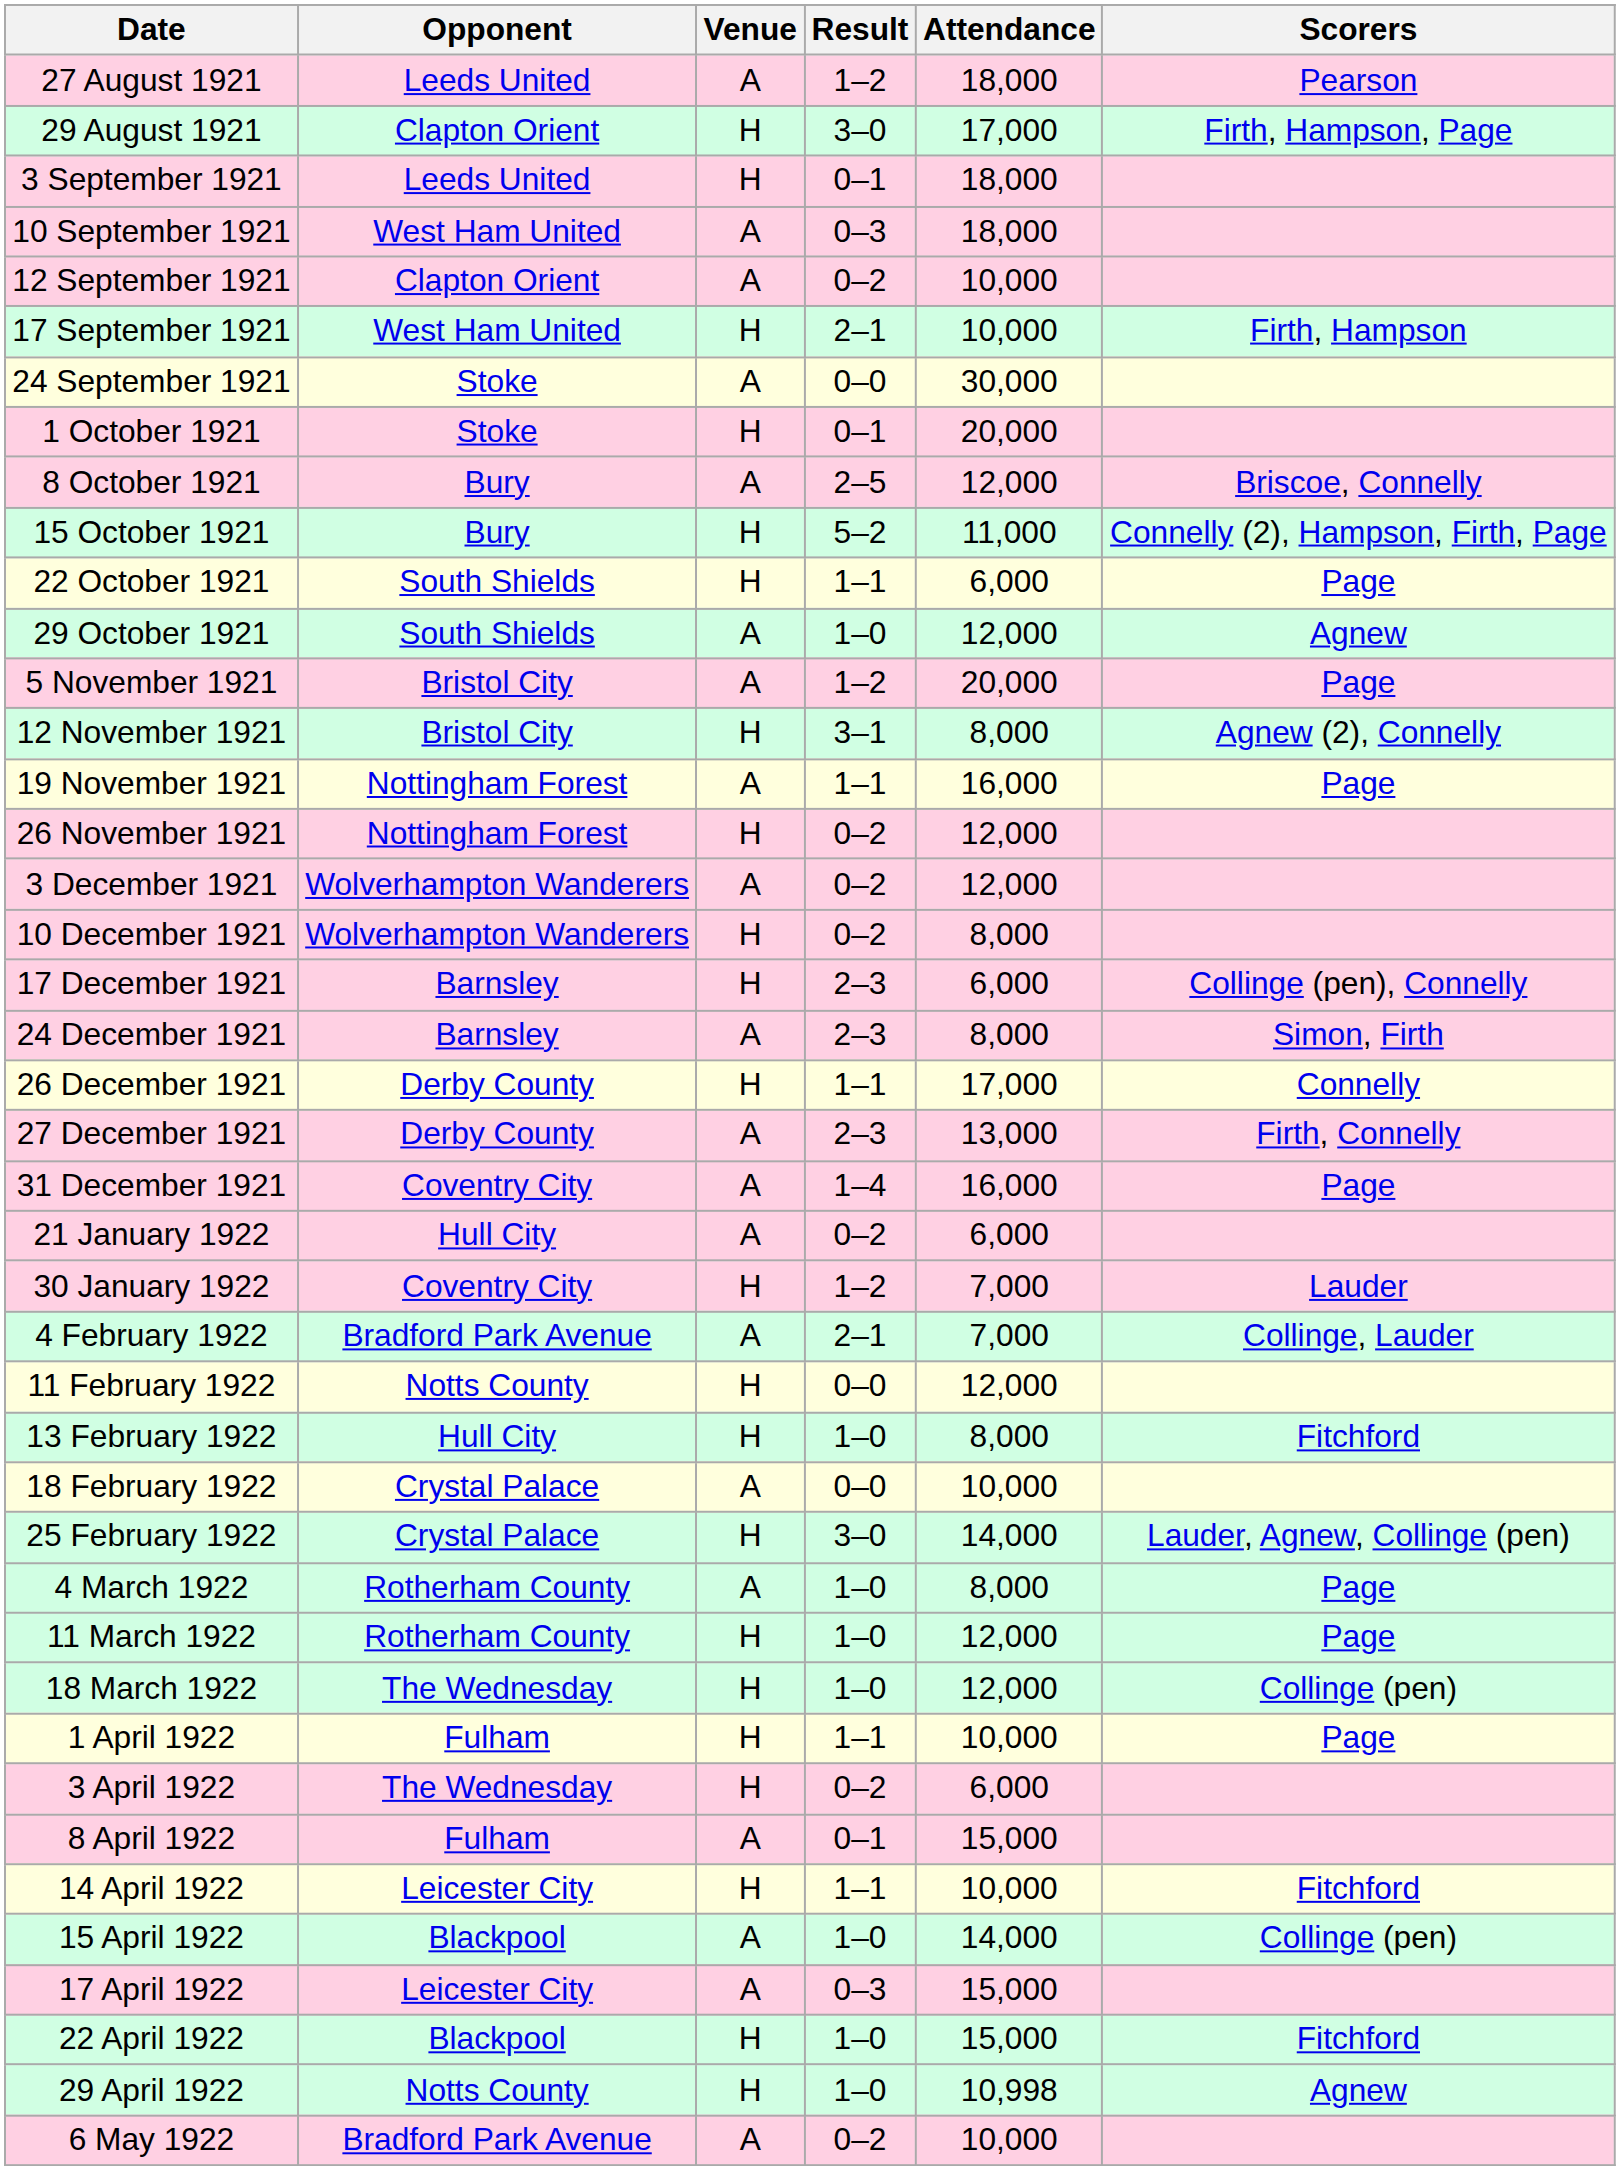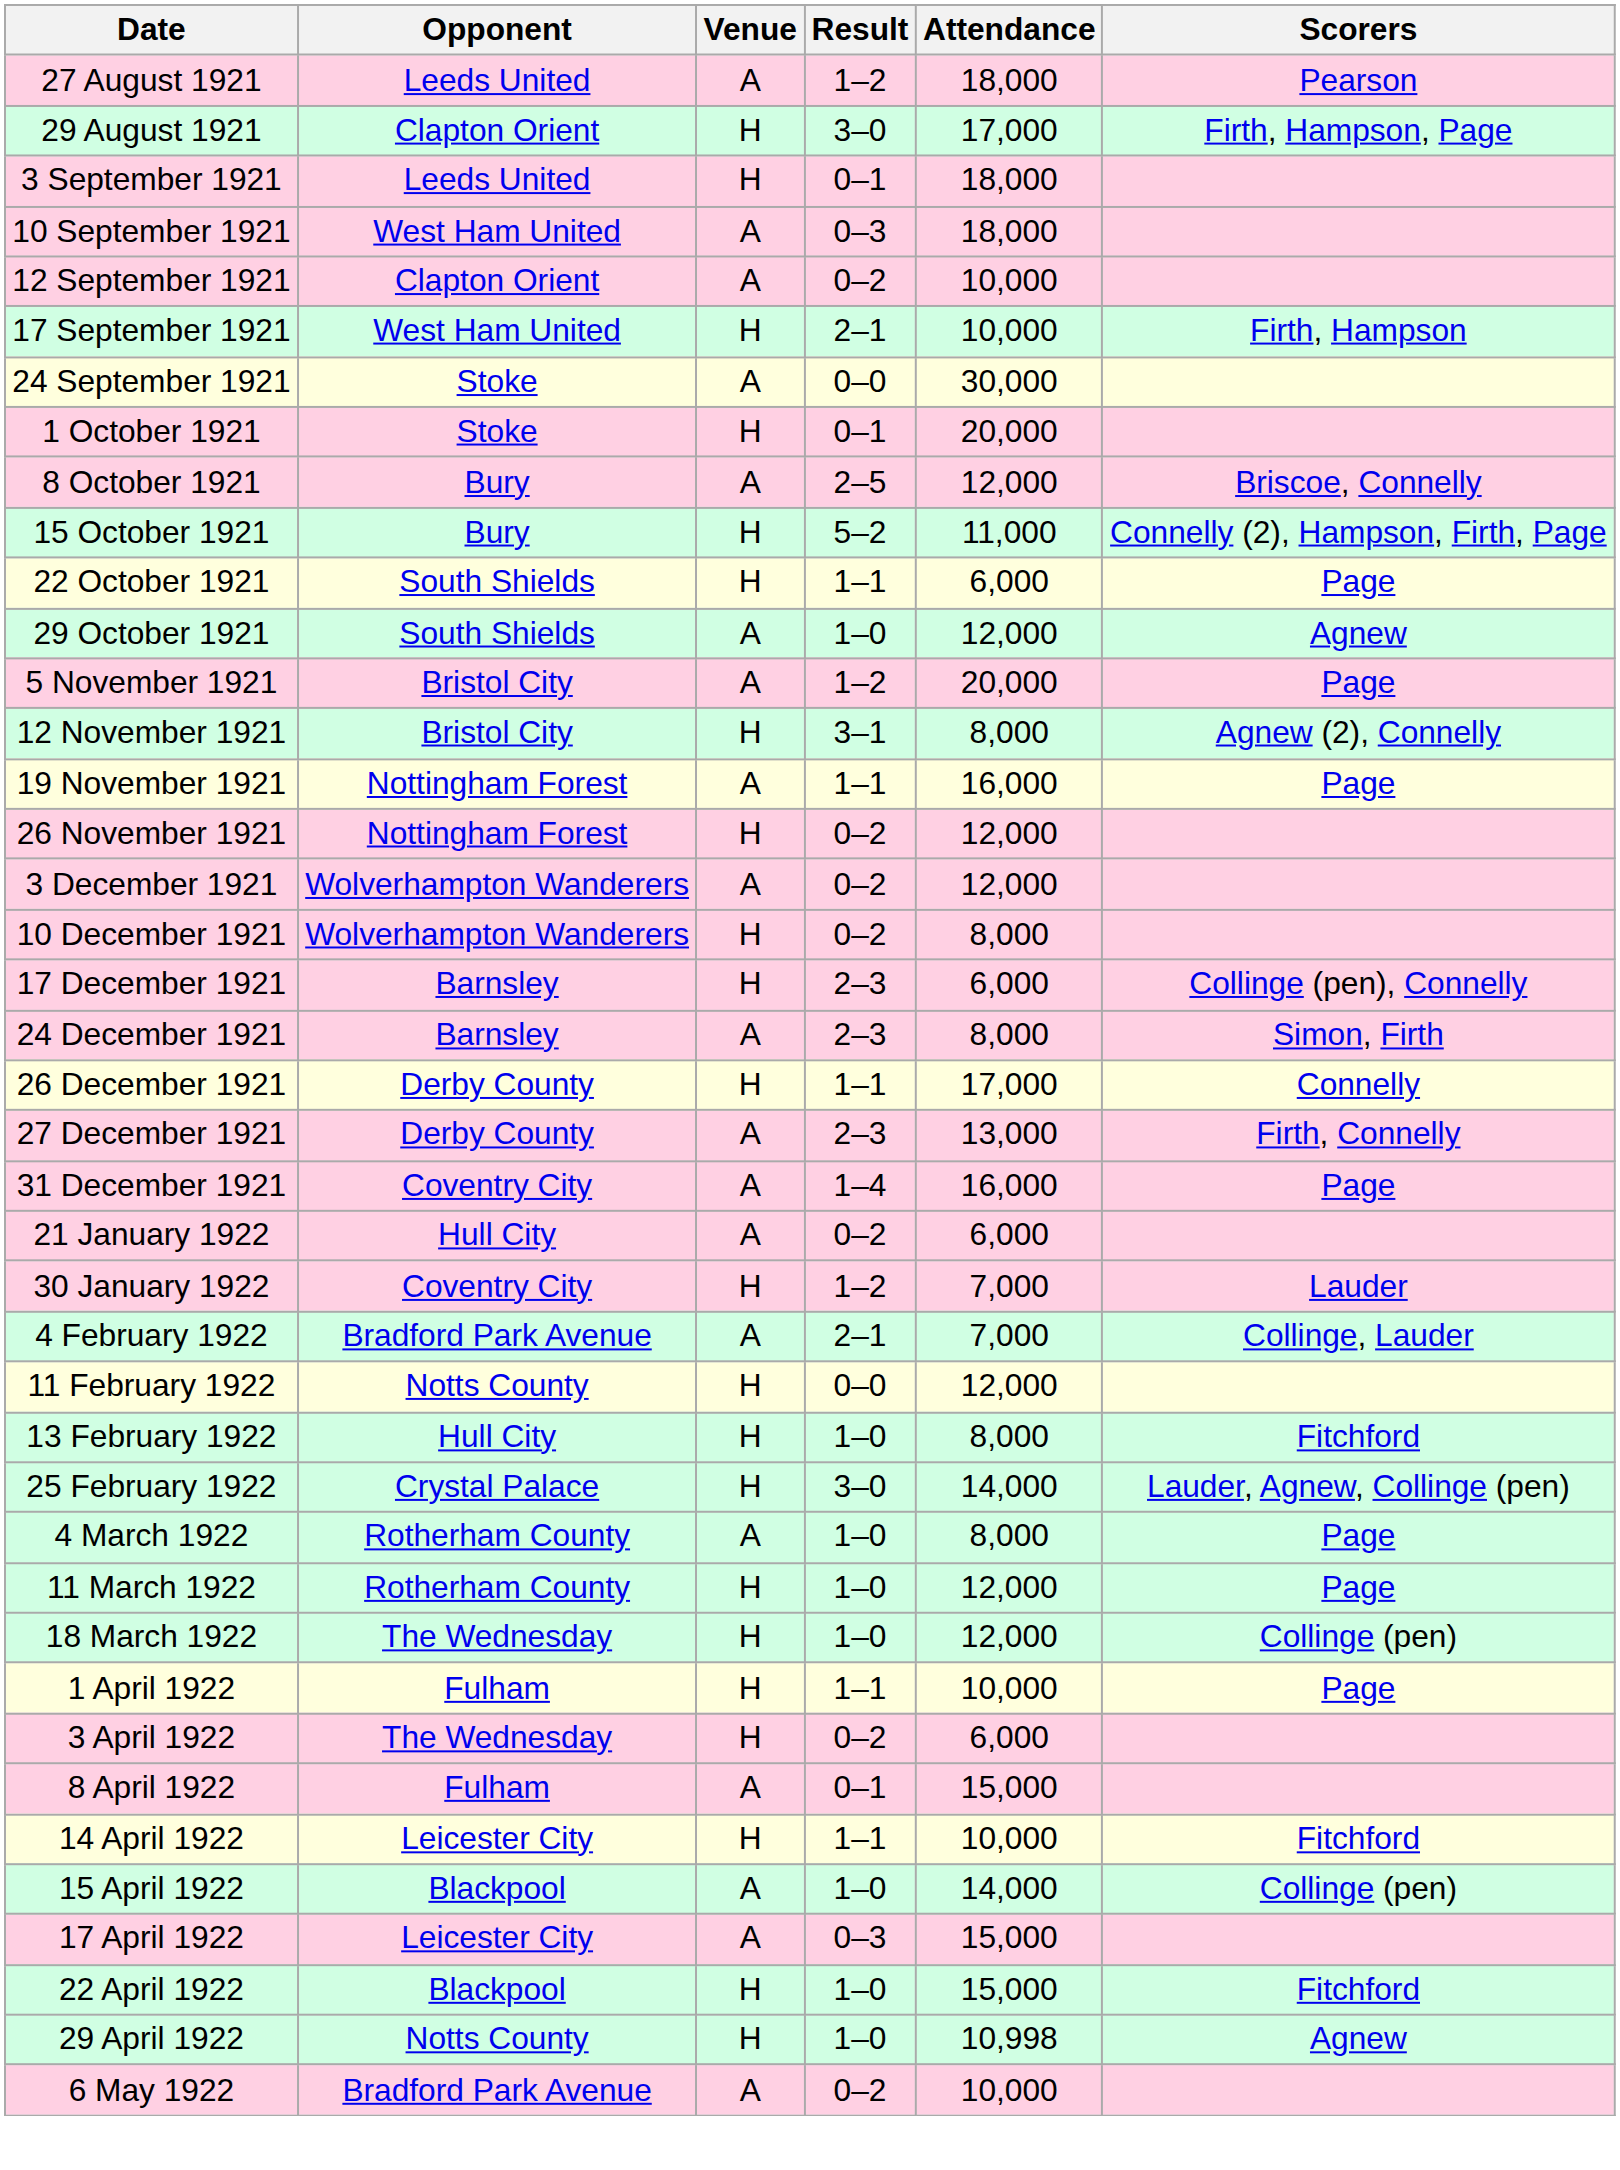 <table class="wikitable sortable" style="font-size:100%; text-align:center">
 <tr>
 <th>Date</th>
 <th>Opponent</th>
 <th>Venue</th>
 <th>Result</th>
 <th>Attendance</th>
 <th>Scorers</th>
 </tr>
 <tr style="background-color: #ffd0e3;">
 <td>27 August 1921</td>
 <td><a href='#'>Leeds United</a></td>
 <td>A</td>
 <td>1–2</td>
 <td>18,000</td>
 <td><a href='#'>Pearson</a></td>
 </tr>
 <tr style="background-color: #d0ffe3;">
 <td>29 August 1921</td>
 <td><a href='#'>Clapton Orient</a></td>
 <td>H</td>
 <td>3–0</td>
 <td>17,000</td>
 <td><a href='#'>Firth</a>, <a href='#'>Hampson</a>, <a href='#'>Page</a></td>
 </tr>
 <tr style="background-color: #ffd0e3;">
 <td>3 September 1921</td>
 <td><a href='#'>Leeds United</a></td>
 <td>H</td>
 <td>0–1</td>
 <td>18,000</td>
 <td></td>
 </tr>
 <tr style="background-color: #ffd0e3;">
 <td>10 September 1921</td>
 <td><a href='#'>West Ham United</a></td>
 <td>A</td>
 <td>0–3</td>
 <td>18,000</td>
 <td></td>
 </tr>
 <tr style="background-color: #ffd0e3;">
 <td>12 September 1921</td>
 <td><a href='#'>Clapton Orient</a></td>
 <td>A</td>
 <td>0–2</td>
 <td>10,000</td>
 <td></td>
 </tr>
 <tr style="background-color: #d0ffe3;">
 <td>17 September 1921</td>
 <td><a href='#'>West Ham United</a></td>
 <td>H</td>
 <td>2–1</td>
 <td>10,000</td>
 <td><a href='#'>Firth</a>, <a href='#'>Hampson</a></td>
 </tr>
 <tr style="background-color: #ffffdd;">
 <td>24 September 1921</td>
 <td><a href='#'>Stoke</a></td>
 <td>A</td>
 <td>0–0</td>
 <td>30,000</td>
 <td></td>
 </tr>
 <tr style="background-color: #ffd0e3;">
 <td>1 October 1921</td>
 <td><a href='#'>Stoke</a></td>
 <td>H</td>
 <td>0–1</td>
 <td>20,000</td>
 <td></td>
 </tr>
 <tr style="background-color: #ffd0e3;">
 <td>8 October 1921</td>
 <td><a href='#'>Bury</a></td>
 <td>A</td>
 <td>2–5</td>
 <td>12,000</td>
 <td><a href='#'>Briscoe</a>, <a href='#'>Connelly</a></td>
 </tr>
 <tr style="background-color: #d0ffe3;">
 <td>15 October 1921</td>
 <td><a href='#'>Bury</a></td>
 <td>H</td>
 <td>5–2</td>
 <td>11,000</td>
 <td><a href='#'>Connelly</a> (2), <a href='#'>Hampson</a>, <a href='#'>Firth</a>, <a href='#'>Page</a></td>
 </tr>
 <tr style="background-color: #ffffdd;">
 <td>22 October 1921</td>
 <td><a href='#'>South Shields</a></td>
 <td>H</td>
 <td>1–1</td>
 <td>6,000</td>
 <td><a href='#'>Page</a></td>
 </tr>
 <tr style="background-color: #d0ffe3;">
 <td>29 October 1921</td>
 <td><a href='#'>South Shields</a></td>
 <td>A</td>
 <td>1–0</td>
 <td>12,000</td>
 <td><a href='#'>Agnew</a></td>
 </tr>
 <tr style="background-color: #ffd0e3;">
 <td>5 November 1921</td>
 <td><a href='#'>Bristol City</a></td>
 <td>A</td>
 <td>1–2</td>
 <td>20,000</td>
 <td><a href='#'>Page</a></td>
 </tr>
 <tr style="background-color: #d0ffe3;">
 <td>12 November 1921</td>
 <td><a href='#'>Bristol City</a></td>
 <td>H</td>
 <td>3–1</td>
 <td>8,000</td>
 <td><a href='#'>Agnew</a> (2), <a href='#'>Connelly</a></td>
 </tr>
 <tr style="background-color: #ffffdd;">
 <td>19 November 1921</td>
 <td><a href='#'>Nottingham Forest</a></td>
 <td>A</td>
 <td>1–1</td>
 <td>16,000</td>
 <td><a href='#'>Page</a></td>
 </tr>
 <tr style="background-color: #ffd0e3;">
 <td>26 November 1921</td>
 <td><a href='#'>Nottingham Forest</a></td>
 <td>H</td>
 <td>0–2</td>
 <td>12,000</td>
 <td></td>
 </tr>
 <tr style="background-color: #ffd0e3;">
 <td>3 December 1921</td>
 <td><a href='#'>Wolverhampton Wanderers</a></td>
 <td>A</td>
 <td>0–2</td>
 <td>12,000</td>
 <td></td>
 </tr>
 <tr style="background-color: #ffd0e3;">
 <td>10 December 1921</td>
 <td><a href='#'>Wolverhampton Wanderers</a></td>
 <td>H</td>
 <td>0–2</td>
 <td>8,000</td>
 <td></td>
 </tr>
 <tr style="background-color: #ffd0e3;">
 <td>17 December 1921</td>
 <td><a href='#'>Barnsley</a></td>
 <td>H</td>
 <td>2–3</td>
 <td>6,000</td>
 <td><a href='#'>Collinge</a> (pen), <a href='#'>Connelly</a></td>
 </tr>
 <tr style="background-color: #ffd0e3;">
 <td>24 December 1921</td>
 <td><a href='#'>Barnsley</a></td>
 <td>A</td>
 <td>2–3</td>
 <td>8,000</td>
 <td><a href='#'>Simon</a>, <a href='#'>Firth</a></td>
 </tr>
 <tr style="background-color: #ffffdd;">
 <td>26 December 1921</td>
 <td><a href='#'>Derby County</a></td>
 <td>H</td>
 <td>1–1</td>
 <td>17,000</td>
 <td><a href='#'>Connelly</a></td>
 </tr>
 <tr style="background-color: #ffd0e3;">
 <td>27 December 1921</td>
 <td><a href='#'>Derby County</a></td>
 <td>A</td>
 <td>2–3</td>
 <td>13,000</td>
 <td><a href='#'>Firth</a>, <a href='#'>Connelly</a></td>
 </tr>
 <tr style="background-color: #ffd0e3;">
 <td>31 December 1921</td>
 <td><a href='#'>Coventry City</a></td>
 <td>A</td>
 <td>1–4</td>
 <td>16,000</td>
 <td><a href='#'>Page</a></td>
 </tr>
 <tr style="background-color: #ffd0e3;">
 <td>21 January 1922</td>
 <td><a href='#'>Hull City</a></td>
 <td>A</td>
 <td>0–2</td>
 <td>6,000</td>
 <td></td>
 </tr>
 <tr style="background-color: #ffd0e3;">
 <td>30 January 1922</td>
 <td><a href='#'>Coventry City</a></td>
 <td>H</td>
 <td>1–2</td>
 <td>7,000</td>
 <td><a href='#'>Lauder</a></td>
 </tr>
 <tr style="background-color: #d0ffe3;">
 <td>4 February 1922</td>
 <td><a href='#'>Bradford Park Avenue</a></td>
 <td>A</td>
 <td>2–1</td>
 <td>7,000</td>
 <td><a href='#'>Collinge</a>, <a href='#'>Lauder</a></td>
 </tr>
 <tr style="background-color: #ffffdd;">
 <td>11 February 1922</td>
 <td><a href='#'>Notts County</a></td>
 <td>H</td>
 <td>0–0</td>
 <td>12,000</td>
 <td></td>
 </tr>
 <tr style="background-color: #d0ffe3;">
 <td>13 February 1922</td>
 <td><a href='#'>Hull City</a></td>
 <td>H</td>
 <td>1–0</td>
 <td>8,000</td>
 <td><a href='#'>Fitchford</a></td>
 </tr>
-<tr style="background-color: #ffffdd;">
-<td>18 February 1922</td>
-<td><a href='#'>Crystal Palace</a></td>
-<td>A</td>
-<td>0–0</td>
-<td>10,000</td>
-<td></td>
-</tr>
 <tr style="background-color: #d0ffe3;">
 <td>25 February 1922</td>
 <td><a href='#'>Crystal Palace</a></td>
 <td>H</td>
 <td>3–0</td>
 <td>14,000</td>
 <td><a href='#'>Lauder</a>, <a href='#'>Agnew</a>, <a href='#'>Collinge</a> (pen)</td>
 </tr>
 <tr style="background-color: #d0ffe3;">
 <td>4 March 1922</td>
 <td><a href='#'>Rotherham County</a></td>
 <td>A</td>
 <td>1–0</td>
 <td>8,000</td>
 <td><a href='#'>Page</a></td>
 </tr>
 <tr style="background-color: #d0ffe3;">
 <td>11 March 1922</td>
 <td><a href='#'>Rotherham County</a></td>
 <td>H</td>
 <td>1–0</td>
 <td>12,000</td>
 <td><a href='#'>Page</a></td>
 </tr>
 <tr style="background-color: #d0ffe3;">
 <td>18 March 1922</td>
 <td><a href='#'>The Wednesday</a></td>
 <td>H</td>
 <td>1–0</td>
 <td>12,000</td>
 <td><a href='#'>Collinge</a> (pen)</td>
 </tr>
 <tr style="background-color: #ffffdd;">
 <td>1 April 1922</td>
 <td><a href='#'>Fulham</a></td>
 <td>H</td>
 <td>1–1</td>
 <td>10,000</td>
 <td><a href='#'>Page</a></td>
 </tr>
 <tr style="background-color: #ffd0e3;">
 <td>3 April 1922</td>
 <td><a href='#'>The Wednesday</a></td>
 <td>H</td>
 <td>0–2</td>
 <td>6,000</td>
 <td></td>
 </tr>
 <tr style="background-color: #ffd0e3;">
 <td>8 April 1922</td>
 <td><a href='#'>Fulham</a></td>
 <td>A</td>
 <td>0–1</td>
 <td>15,000</td>
 <td></td>
 </tr>
 <tr style="background-color: #ffffdd;">
 <td>14 April 1922</td>
 <td><a href='#'>Leicester City</a></td>
 <td>H</td>
 <td>1–1</td>
 <td>10,000</td>
 <td><a href='#'>Fitchford</a></td>
 </tr>
 <tr style="background-color: #d0ffe3;">
 <td>15 April 1922</td>
 <td><a href='#'>Blackpool</a></td>
 <td>A</td>
 <td>1–0</td>
 <td>14,000</td>
 <td><a href='#'>Collinge</a> (pen)</td>
 </tr>
 <tr style="background-color: #ffd0e3;">
 <td>17 April 1922</td>
 <td><a href='#'>Leicester City</a></td>
 <td>A</td>
 <td>0–3</td>
 <td>15,000</td>
 <td></td>
 </tr>
 <tr style="background-color: #d0ffe3;">
 <td>22 April 1922</td>
 <td><a href='#'>Blackpool</a></td>
 <td>H</td>
 <td>1–0</td>
 <td>15,000</td>
 <td><a href='#'>Fitchford</a></td>
 </tr>
 <tr style="background-color: #d0ffe3;">
 <td>29 April 1922</td>
 <td><a href='#'>Notts County</a></td>
 <td>H</td>
 <td>1–0</td>
 <td>10,998</td>
 <td><a href='#'>Agnew</a></td>
 </tr>
 <tr style="background-color: #ffd0e3;">
 <td>6 May 1922</td>
 <td><a href='#'>Bradford Park Avenue</a></td>
 <td>A</td>
 <td>0–2</td>
 <td>10,000</td>
 <td></td>
 </tr>
 </table>
